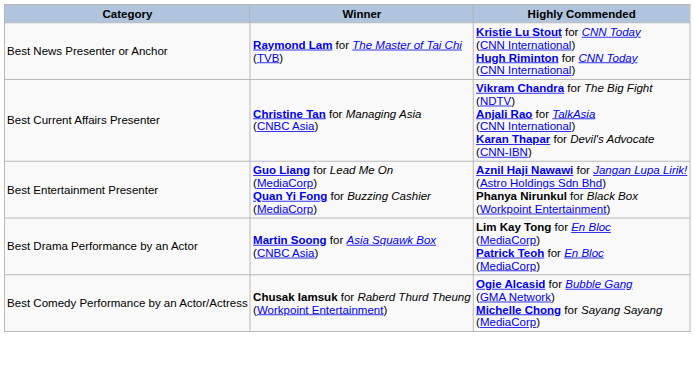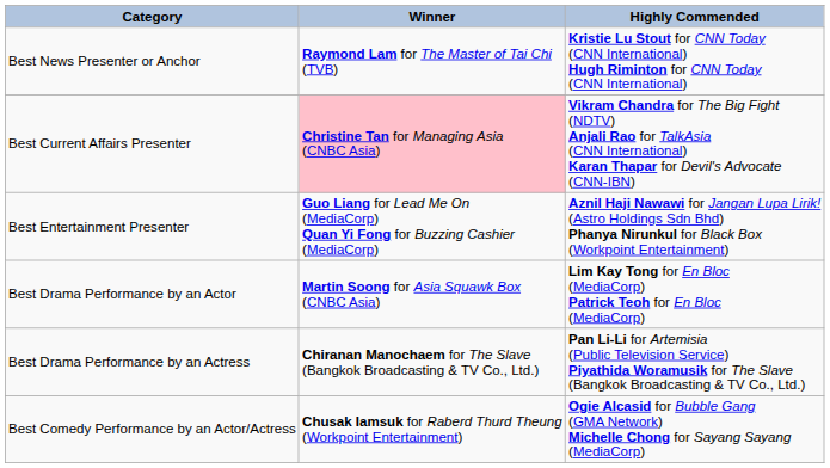 <table class="wikitable" style="font-size:90%" cellpadding="5">
 <tr style="text-align:center;">
 <th style="background:#B0C4DE;">Category</th>
 <th style="background:#B0C4DE;">Winner</th>
 <th style="background:#B0C4DE;">Highly Commended</th>
 </tr>
 <tr>
 <td>Best News Presenter or Anchor</td>
 <td> <strong><a href='#'>Raymond Lam</a></strong> for <em><a href='#'>The Master of Tai Chi</a></em><br>(<a href='#'>TVB</a>)</td>
 <td> <strong><a href='#'>Kristie Lu Stout</a></strong> for <em><a href='#'>CNN Today</a></em><br>(<a href='#'>CNN International</a>)<br> <strong><a href='#'>Hugh Riminton</a></strong> for <em><a href='#'>CNN Today</a></em><br>(<a href='#'>CNN International</a>)</td>
 </tr>
 <tr>
 <td>Best Current Affairs Presenter</td>
-<td> <strong><a href='#'>Christine Tan</a></strong> for <em>Managing Asia</em><br>(<a href='#'>CNBC Asia</a>)</td>
+<td style="background: pink;"> <strong><a href='#'>Christine Tan</a></strong> for <em>Managing Asia</em><br>(<a href='#'>CNBC Asia</a>)</td>
 <td> <strong><a href='#'>Vikram Chandra</a></strong> for <em>The Big Fight</em><br>(<a href='#'>NDTV</a>) <br> <strong><a href='#'>Anjali Rao</a></strong> for <em><a href='#'>TalkAsia</a></em><br>(<a href='#'>CNN International</a>) <br> <strong><a href='#'>Karan Thapar</a></strong> for <em>Devil's Advocate</em><br>(<a href='#'>CNN-IBN</a>)</td>
 </tr>
 <tr>
 <td>Best Entertainment Presenter</td>
 <td> <strong><a href='#'>Guo Liang</a></strong> for <em>Lead Me On</em><br>(<a href='#'>MediaCorp</a>) <br> <strong><a href='#'>Quan Yi Fong</a></strong> for <em>Buzzing Cashier</em><br>(<a href='#'>MediaCorp</a>)</td>
 <td> <strong><a href='#'>Aznil Haji Nawawi</a></strong> for <em><a href='#'>Jangan Lupa Lirik!</a></em><br>(<a href='#'>Astro Holdings Sdn Bhd</a>) <br> <strong>Phanya Nirunkul</strong> for <em>Black Box</em><br>(<a href='#'>Workpoint Entertainment</a>)</td>
 </tr>
 <tr>
 <td>Best Drama Performance by an Actor</td>
 <td> <strong><a href='#'>Martin Soong</a></strong> for <em><a href='#'>Asia Squawk Box</a></em><br>(<a href='#'>CNBC Asia</a>)</td>
 <td> <strong>Lim Kay Tong</strong> for <em><a href='#'>En Bloc</a></em><br>(<a href='#'>MediaCorp</a>) <br> <strong><a href='#'>Patrick Teoh</a></strong> for <em><a href='#'>En Bloc</a></em><br>(<a href='#'>MediaCorp</a>)</td>
 </tr>
 <tr>
+<td>Best Drama Performance by an Actress</td>
+<td> <strong>Chiranan Manochaem</strong> for <em>The Slave</em><br>(Bangkok Broadcasting & TV Co., Ltd.)</td>
+<td> <strong>Pan Li-Li</strong> for <em>Artemisia</em><br>(<a href='#'>Public Television Service</a>) <br> <strong><a href='#'>Piyathida Woramusik</a></strong> for <em>The Slave</em><br>(Bangkok Broadcasting & TV Co., Ltd.)</td>
+</tr>
+<tr>
 <td>Best Comedy Performance by an Actor/Actress</td>
 <td> <strong>Chusak Iamsuk</strong> for <em>Raberd Thurd Theung</em><br>(<a href='#'>Workpoint Entertainment</a>)</td>
 <td> <strong><a href='#'>Ogie Alcasid</a></strong> for <em><a href='#'>Bubble Gang</a></em><br>(<a href='#'>GMA Network</a>) <br> <strong><a href='#'>Michelle Chong</a></strong> for <em>Sayang Sayang</em><br>(<a href='#'>MediaCorp</a>)</td>
 </tr>
 </table>
